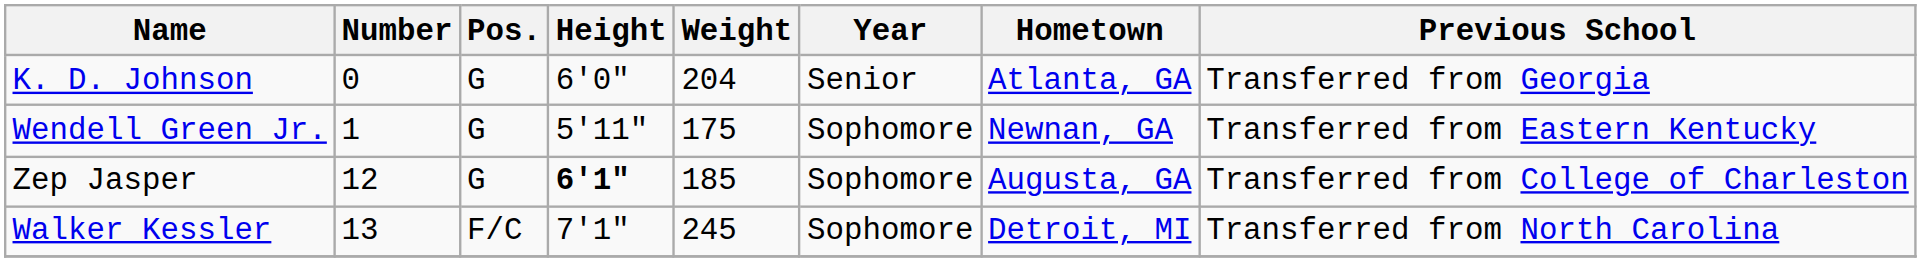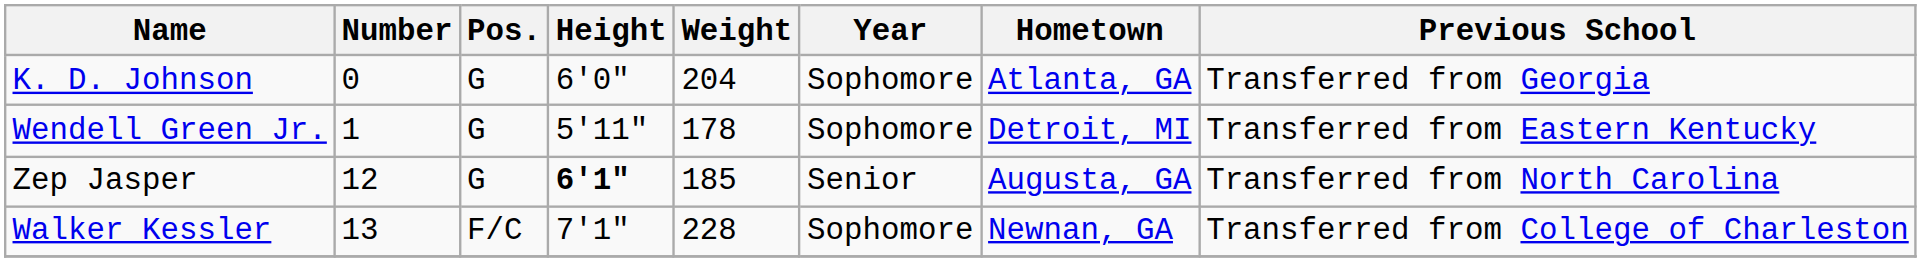 <table class="wikitable sortable" border="1">
 <tr>
 <th>Name</th>
 <th>Number</th>
 <th>Pos.</th>
 <th>Height</th>
 <th>Weight</th>
 <th>Year</th>
 <th>Hometown</th>
 <th class="unsortable">Previous School</th>
 </tr>
 <tr>
 <td><a href='#'>K. D. Johnson</a></td>
 <td>0</td>
 <td>G</td>
 <td>6'0"</td>
 <td>204</td>
-<td>Senior</td>
+<td>Sophomore</td>
 <td><a href='#'>Atlanta, GA</a></td>
 <td>Transferred from <a href='#'>Georgia</a></td>
 </tr>
 <tr>
 <td><a href='#'>Wendell Green Jr.</a></td>
 <td>1</td>
 <td>G</td>
 <td>5'11"</td>
-<td>175</td>
+<td>178</td>
 <td>Sophomore</td>
-<td><a href='#'>Newnan, GA</a></td>
+<td><a href='#'>Detroit, MI</a></td>
 <td>Transferred from <a href='#'>Eastern Kentucky</a></td>
 </tr>
 <tr>
 <td>Zep Jasper</td>
 <td>12</td>
 <td>G</td>
 <td><strong>6'1"</strong></td>
 <td>185</td>
-<td>Sophomore</td>
+<td>Senior</td>
 <td><a href='#'>Augusta, GA</a></td>
-<td>Transferred from <a href='#'>College of Charleston</a></td>
+<td>Transferred from <a href='#'>North Carolina</a></td>
 </tr>
 <tr>
 <td><a href='#'>Walker Kessler</a></td>
 <td>13</td>
 <td>F/C</td>
 <td>7'1"</td>
-<td>245</td>
+<td>228</td>
 <td>Sophomore</td>
-<td><a href='#'>Detroit, MI</a></td>
-<td>Transferred from <a href='#'>North Carolina</a></td>
+<td><a href='#'>Newnan, GA</a></td>
+<td>Transferred from <a href='#'>College of Charleston</a></td>
 </tr>
 <tr>
 </tr>
 </table>
